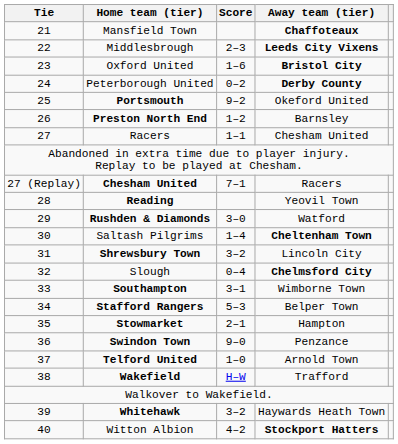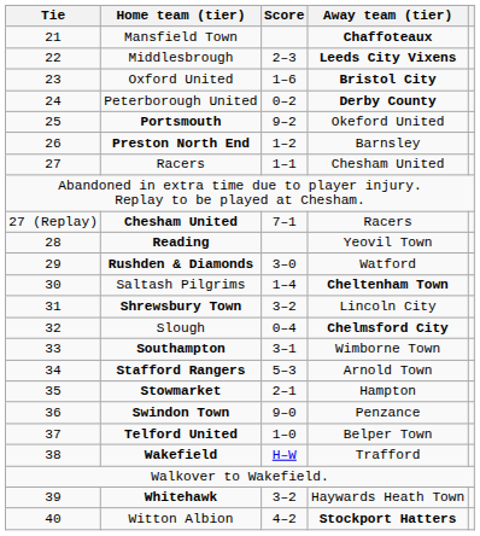 <table class="wikitable" style="text-align:center; font-size:85%">
 <tr>
 <th>Tie</th>
 <th>Home team (tier)</th>
 <th>Score</th>
 <th>Away team (tier)</th>
 <th></th>
 </tr>
 <tr>
 <td align="center">21</td>
 <td>Mansfield Town</td>
 <td align="center"></td>
 <td><strong>Chaffoteaux</strong></td>
 <td></td>
 </tr>
 <tr>
 <td align="center">22</td>
 <td>Middlesbrough</td>
 <td align="center">2–3</td>
 <td><strong>Leeds City Vixens</strong></td>
 <td></td>
 </tr>
 <tr>
 <td align="center">23</td>
 <td>Oxford United</td>
 <td align="center">1–6</td>
 <td><strong>Bristol City</strong></td>
 <td></td>
 </tr>
 <tr>
 <td align="center">24</td>
 <td>Peterborough United</td>
 <td align="center">0–2</td>
 <td><strong>Derby County</strong></td>
 <td></td>
 </tr>
 <tr>
 <td align="center">25</td>
 <td><strong>Portsmouth</strong></td>
 <td align="center">9–2</td>
 <td>Okeford United</td>
 <td></td>
 </tr>
 <tr>
 <td align="center">26</td>
 <td><strong>Preston North End</strong></td>
 <td align="center">1–2</td>
 <td>Barnsley</td>
 <td></td>
 </tr>
 <tr>
 <td align="center">27</td>
 <td>Racers</td>
 <td align="center">1–1 </td>
 <td>Chesham United</td>
 <td></td>
 </tr>
 <tr>
 <td colspan="5" align="center">Abandoned in extra time due to player injury.</br>Replay to be played at Chesham.</td>
 </tr>
 <tr>
 <td align="center">27 (Replay)</td>
 <td><strong>Chesham United</strong></td>
 <td align="center">7–1</td>
 <td>Racers</td>
 <td></td>
 </tr>
 <tr>
 <td align="center">28</td>
 <td><strong>Reading</strong></td>
 <td align="center"></td>
 <td>Yeovil Town</td>
 <td></td>
 </tr>
 <tr>
 <td align="center">29</td>
 <td><strong>Rushden & Diamonds</strong></td>
 <td align="center">3–0</td>
 <td>Watford</td>
 <td></td>
 </tr>
 <tr>
 <td align="center">30</td>
 <td>Saltash Pilgrims</td>
 <td align="center">1–4</td>
 <td><strong>Cheltenham Town</strong></td>
 <td></td>
 </tr>
 <tr>
 <td align="center">31</td>
 <td><strong>Shrewsbury Town</strong></td>
 <td align="center">3–2</td>
 <td>Lincoln City</td>
 <td></td>
 </tr>
 <tr>
 <td align="center">32</td>
 <td>Slough</td>
 <td align="center">0–4</td>
 <td><strong>Chelmsford City</strong></td>
 <td></td>
 </tr>
 <tr>
 <td align="center">33</td>
 <td><strong>Southampton</strong></td>
 <td align="center">3–1</td>
 <td>Wimborne Town</td>
 <td></td>
 </tr>
 <tr>
 <td align="center">34</td>
 <td><strong>Stafford Rangers</strong></td>
 <td align="center">5–3</td>
-<td>Belper Town</td>
+<td>Arnold Town</td>
 <td></td>
 </tr>
 <tr>
 <td align="center">35</td>
 <td><strong>Stowmarket</strong></td>
 <td align="center">2–1 </td>
 <td>Hampton</td>
 <td></td>
 </tr>
 <tr>
 <td align="center">36</td>
 <td><strong>Swindon Town</strong></td>
 <td align="center">9–0</td>
 <td>Penzance</td>
 <td></td>
 </tr>
 <tr>
 <td align="center">37</td>
 <td><strong>Telford United</strong></td>
 <td align="center">1–0</td>
-<td>Arnold Town</td>
+<td>Belper Town</td>
 <td></td>
 </tr>
 <tr>
 <td align="center">38</td>
 <td><strong>Wakefield</strong></td>
 <td align="center"><a href='#'>H–W</a></td>
 <td>Trafford</td>
 <td></td>
 </tr>
 <tr>
 <td colspan="5" align="center">Walkover to Wakefield.</td>
 </tr>
 <tr>
 <td align="center">39</td>
 <td><strong>Whitehawk</strong></td>
 <td align="center">3–2</td>
 <td>Haywards Heath Town</td>
 <td></td>
 </tr>
 <tr>
 <td align="center">40</td>
 <td>Witton Albion</td>
 <td align="center">4–2</td>
 <td><strong>Stockport Hatters</strong></td>
 <td></td>
 </tr>
 </table>
